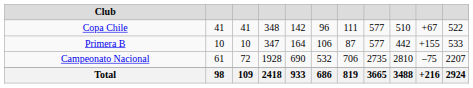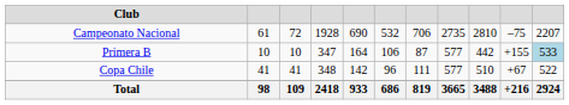 <table class="wikitable" style="text-align: center;">
 <tr>
 <th width="318" style="background:#DCDCDC">Club</th>
 <th width="35" style="background:#DCDCDC"></th>
 <th width="35" style="background:#DCDCDC"></th>
 <th width="35" style="background:#DCDCDC"></th>
 <th width="35" style="background:#DCDCDC"></th>
 <th width="35" style="background:#DCDCDC"></th>
 <th width="35" style="background:#DCDCDC"></th>
 <th width="35" style="background:#DCDCDC"></th>
 <th width="35" style="background:#DCDCDC"></th>
 <th width="35" style="background:#DCDCDC"></th>
 <th width="35" style="background:#DCDCDC"></th>
 </tr>
 <tr>
-<td><a href='#'>Copa Chile</a> </td>
-<td>41</td>
-<td>41</td>
-<td>348</td>
-<td>142</td>
-<td>96</td>
-<td>111</td>
-<td>577</td>
-<td>510</td>
-<td>+67</td>
-<td>522</td>
+<td><a href='#'>Campeonato Nacional</a> </td>
+<td>61</td>
+<td>72</td>
+<td>1928</td>
+<td>690</td>
+<td>532</td>
+<td>706</td>
+<td>2735</td>
+<td>2810</td>
+<td>–75</td>
+<td>2207</td>
 </tr>
 <tr>
 <td><a href='#'>Primera B</a> </td>
 <td>10</td>
 <td>10</td>
 <td>347</td>
 <td>164</td>
 <td>106</td>
 <td>87</td>
 <td>577</td>
 <td>442</td>
 <td>+155</td>
-<td>533</td>
+<td style="background: lightblue;">533</td>
 </tr>
 <tr>
-<td><a href='#'>Campeonato Nacional</a> </td>
-<td>61</td>
-<td>72</td>
-<td>1928</td>
-<td>690</td>
-<td>532</td>
-<td>706</td>
-<td>2735</td>
-<td>2810</td>
-<td>–75</td>
-<td>2207</td>
+<td><a href='#'>Copa Chile</a> </td>
+<td>41</td>
+<td>41</td>
+<td>348</td>
+<td>142</td>
+<td>96</td>
+<td>111</td>
+<td>577</td>
+<td>510</td>
+<td>+67</td>
+<td>522</td>
 </tr>
 <tr>
 </tr>
 <tr class="sortbottom">
 <th>Total</th>
 <th>98</th>
 <th>109</th>
 <th>2418</th>
 <th>933</th>
 <th>686</th>
 <th>819</th>
 <th>3665</th>
 <th>3488</th>
 <th>+216</th>
 <th>2924</th>
 </tr>
 </table>
